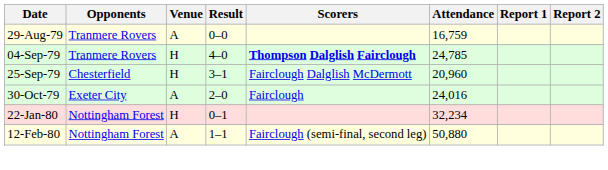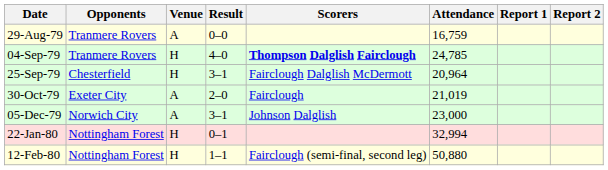 <table class=wikitable>
 <tr>
 <th>Date</th>
 <th>Opponents</th>
 <th>Venue</th>
 <th>Result</th>
 <th>Scorers</th>
 <th>Attendance</th>
 <th>Report 1</th>
 <th>Report 2</th>
 </tr>
 <tr bgcolor="#ffffdd">
 <td>29-Aug-79</td>
 <td><a href='#'>Tranmere Rovers</a></td>
 <td>A</td>
 <td>0–0</td>
 <td></td>
 <td>16,759</td>
 <td></td>
 <td></td>
 </tr>
 <tr bgcolor="#ddffdd">
 <td>04-Sep-79</td>
 <td><a href='#'>Tranmere Rovers</a></td>
 <td>H</td>
 <td>4–0</td>
 <td><strong><a href='#'>Thompson</a>  <a href='#'>Dalglish</a>  <a href='#'>Fairclough</a> </strong></td>
 <td>24,785</td>
 <td></td>
 <td></td>
 </tr>
 <tr bgcolor="#ddffdd">
 <td>25-Sep-79</td>
 <td><a href='#'>Chesterfield</a></td>
 <td>H</td>
 <td>3–1</td>
 <td><a href='#'>Fairclough</a>  <a href='#'>Dalglish</a>  <a href='#'>McDermott</a> </td>
-<td>20,960</td>
+<td>20,964</td>
 <td></td>
 <td></td>
 </tr>
 <tr bgcolor="#ddffdd">
 <td>30-Oct-79</td>
 <td><a href='#'>Exeter City</a></td>
 <td>A</td>
 <td>2–0</td>
 <td><a href='#'>Fairclough</a> </td>
-<td>24,016</td>
+<td>21,019</td>
+<td></td>
+<td></td>
+</tr>
+<tr bgcolor="#ddffdd">
+<td>05-Dec-79</td>
+<td><a href='#'>Norwich City</a></td>
+<td>A</td>
+<td>3–1</td>
+<td><a href='#'>Johnson</a>  <a href='#'>Dalglish</a> </td>
+<td>23,000</td>
 <td></td>
 <td></td>
 </tr>
 <tr bgcolor="#ffdddd">
 <td>22-Jan-80</td>
 <td><a href='#'>Nottingham Forest</a></td>
 <td>H</td>
 <td>0–1</td>
 <td></td>
-<td>32,234</td>
+<td>32,994</td>
 <td></td>
 <td></td>
 </tr>
 <tr bgcolor="#ffffdd">
 <td>12-Feb-80</td>
 <td><a href='#'>Nottingham Forest</a></td>
-<td>A</td>
+<td>H</td>
 <td>1–1</td>
 <td><a href='#'>Fairclough</a>  (semi-final, second leg)</td>
 <td>50,880</td>
 <td></td>
 <td></td>
 </tr>
 </table>
